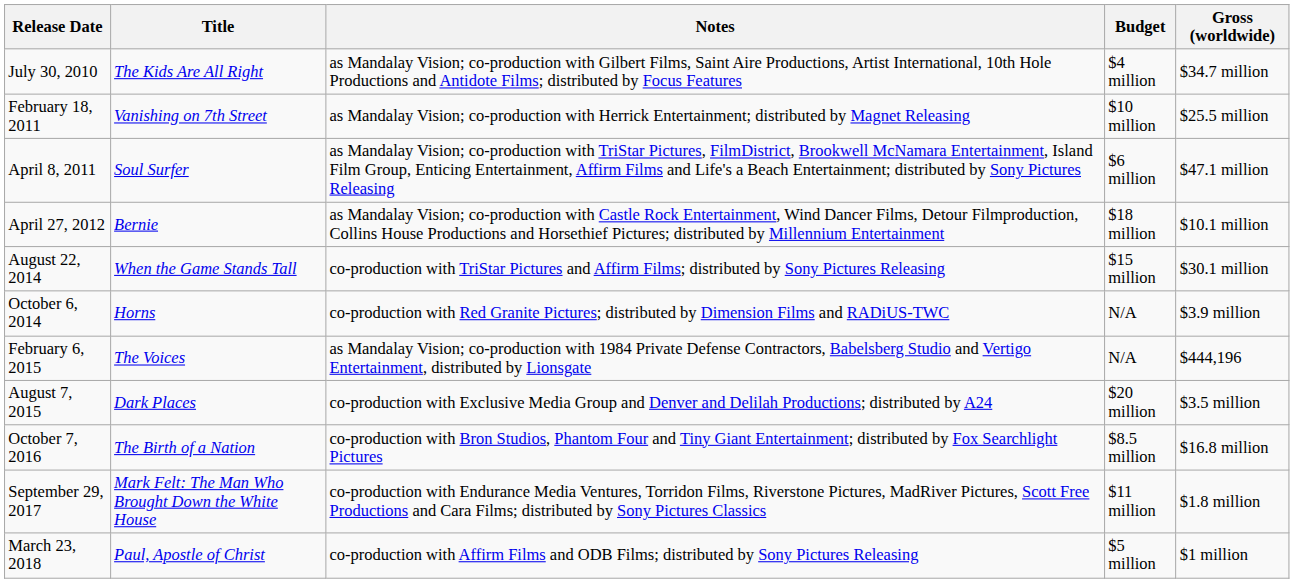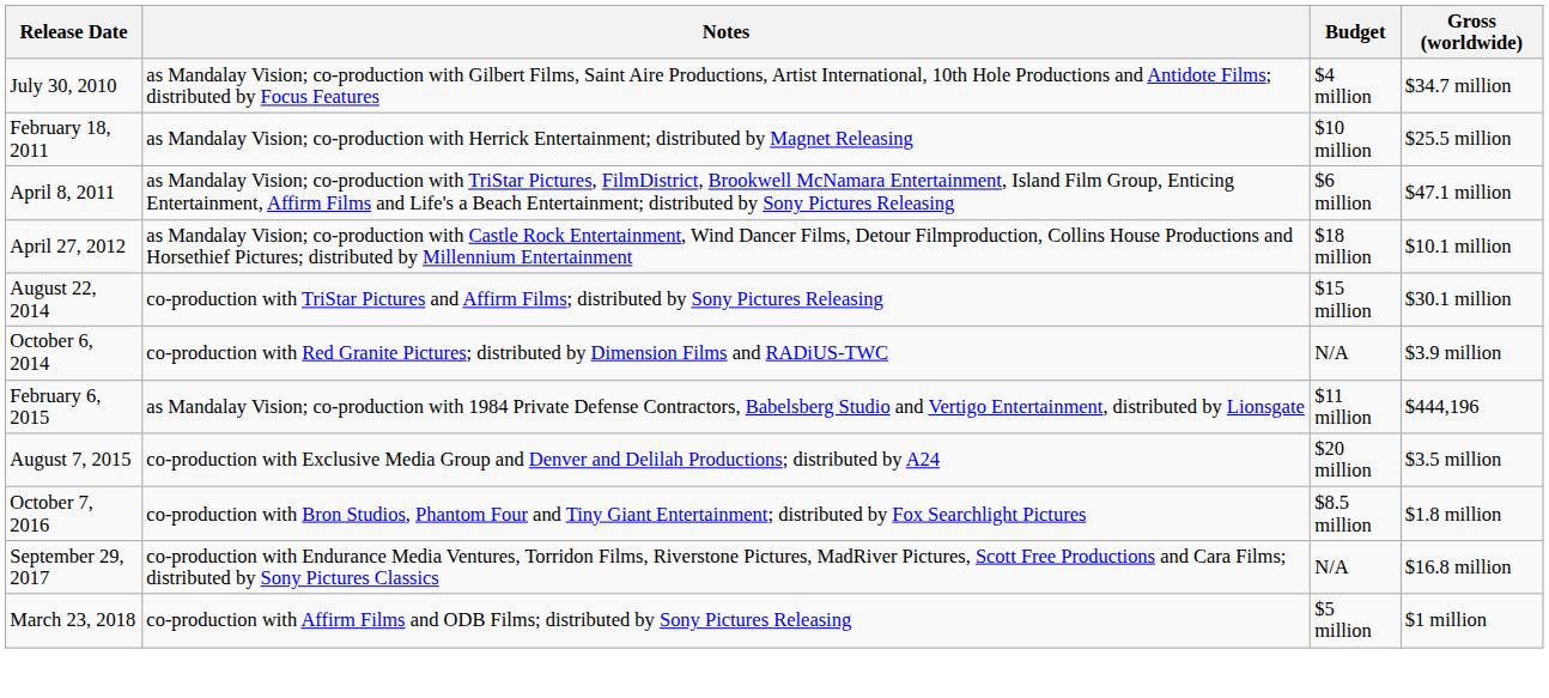 <table class="wikitable sortable">
 <tr>
 <th>Release Date</th>
-<th>Title</th>
 <th>Notes</th>
 <th>Budget</th>
 <th>Gross (worldwide)</th>
 </tr>
 <tr>
 <td>July 30, 2010</td>
-<td><em><a href='#'>The Kids Are All Right</a></em></td>
 <td>as Mandalay Vision; co-production with Gilbert Films, Saint Aire Productions, Artist International, 10th Hole Productions and <a href='#'>Antidote Films</a>; distributed by <a href='#'>Focus Features</a></td>
 <td>$4 million</td>
 <td>$34.7 million</td>
 </tr>
 <tr>
 <td>February 18, 2011</td>
-<td><em><a href='#'>Vanishing on 7th Street</a></em></td>
 <td>as Mandalay Vision; co-production with Herrick Entertainment; distributed by <a href='#'>Magnet Releasing</a></td>
 <td>$10 million</td>
 <td>$25.5 million</td>
 </tr>
 <tr>
 <td>April 8, 2011</td>
-<td><em><a href='#'>Soul Surfer</a></em></td>
 <td>as Mandalay Vision; co-production with <a href='#'>TriStar Pictures</a>, <a href='#'>FilmDistrict</a>, <a href='#'>Brookwell McNamara Entertainment</a>, Island Film Group, Enticing Entertainment, <a href='#'>Affirm Films</a> and Life's a Beach Entertainment; distributed by <a href='#'>Sony Pictures Releasing</a></td>
 <td>$6 million</td>
 <td>$47.1 million</td>
 </tr>
 <tr>
 <td>April 27, 2012</td>
-<td><em><a href='#'>Bernie</a></em></td>
 <td>as Mandalay Vision; co-production with <a href='#'>Castle Rock Entertainment</a>, Wind Dancer Films, Detour Filmproduction, Collins House Productions and Horsethief Pictures; distributed by <a href='#'>Millennium Entertainment</a></td>
 <td>$18 million</td>
 <td>$10.1 million</td>
 </tr>
 <tr>
 <td>August 22, 2014</td>
-<td><em><a href='#'>When the Game Stands Tall</a></em></td>
 <td>co-production with <a href='#'>TriStar Pictures</a> and <a href='#'>Affirm Films</a>; distributed by <a href='#'>Sony Pictures Releasing</a></td>
 <td>$15 million</td>
 <td>$30.1 million</td>
 </tr>
 <tr>
 <td>October 6, 2014</td>
-<td><em><a href='#'>Horns</a></em></td>
 <td>co-production with <a href='#'>Red Granite Pictures</a>; distributed by <a href='#'>Dimension Films</a> and <a href='#'>RADiUS-TWC</a></td>
 <td>N/A</td>
 <td>$3.9 million</td>
 </tr>
 <tr>
 <td>February 6, 2015</td>
-<td><em><a href='#'>The Voices</a></em></td>
 <td>as Mandalay Vision; co-production with 1984 Private Defense Contractors, <a href='#'>Babelsberg Studio</a> and <a href='#'>Vertigo Entertainment</a>, distributed by <a href='#'>Lionsgate</a></td>
-<td>N/A</td>
+<td>$11 million</td>
 <td>$444,196</td>
 </tr>
 <tr>
 <td>August 7, 2015</td>
-<td><em><a href='#'>Dark Places</a></em></td>
 <td>co-production with Exclusive Media Group and <a href='#'>Denver and Delilah Productions</a>; distributed by <a href='#'>A24</a></td>
 <td>$20 million</td>
 <td>$3.5 million</td>
 </tr>
 <tr>
 <td>October 7, 2016</td>
-<td><em><a href='#'>The Birth of a Nation</a></em></td>
 <td>co-production with <a href='#'>Bron Studios</a>, <a href='#'>Phantom Four</a> and <a href='#'>Tiny Giant Entertainment</a>; distributed by <a href='#'>Fox Searchlight Pictures</a></td>
 <td>$8.5 million</td>
+<td>$1.8 million</td>
+</tr>
+<tr>
+<td>September 29, 2017</td>
+<td>co-production with Endurance Media Ventures, Torridon Films, Riverstone Pictures, MadRiver Pictures, <a href='#'>Scott Free Productions</a> and Cara Films; distributed by <a href='#'>Sony Pictures Classics</a></td>
+<td>N/A</td>
 <td>$16.8 million</td>
 </tr>
 <tr>
-<td>September 29, 2017</td>
-<td><em><a href='#'>Mark Felt: The Man Who Brought Down the White House</a></em></td>
-<td>co-production with Endurance Media Ventures, Torridon Films, Riverstone Pictures, MadRiver Pictures, <a href='#'>Scott Free Productions</a> and Cara Films; distributed by <a href='#'>Sony Pictures Classics</a></td>
-<td>$11 million</td>
-<td>$1.8 million</td>
-</tr>
-<tr>
 <td>March 23, 2018</td>
-<td><em><a href='#'>Paul, Apostle of Christ</a></em></td>
 <td>co-production with <a href='#'>Affirm Films</a> and ODB Films; distributed by <a href='#'>Sony Pictures Releasing</a></td>
 <td>$5 million</td>
 <td>$1 million</td>
 </tr>
 </table>
